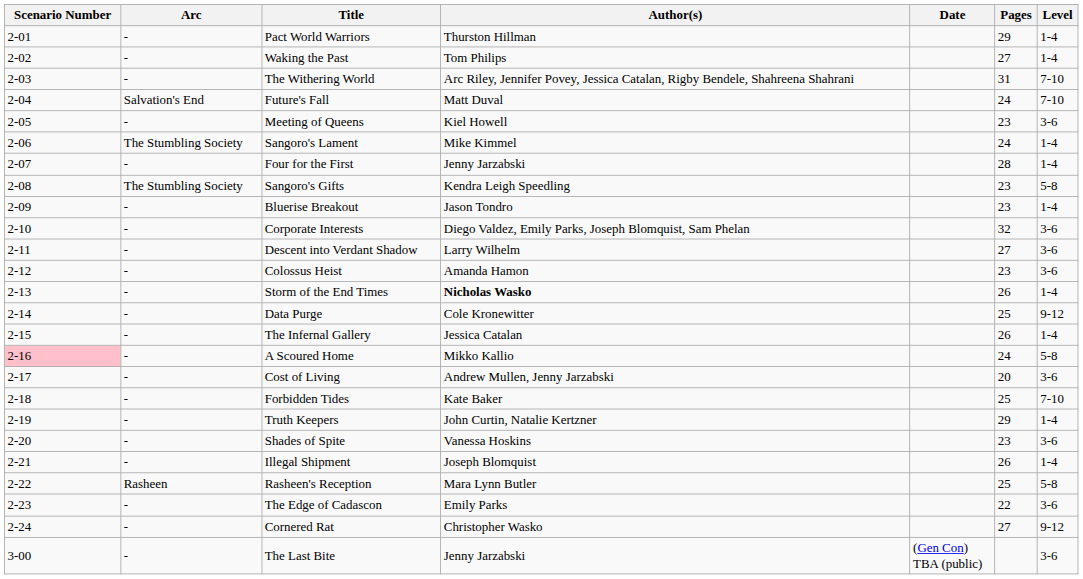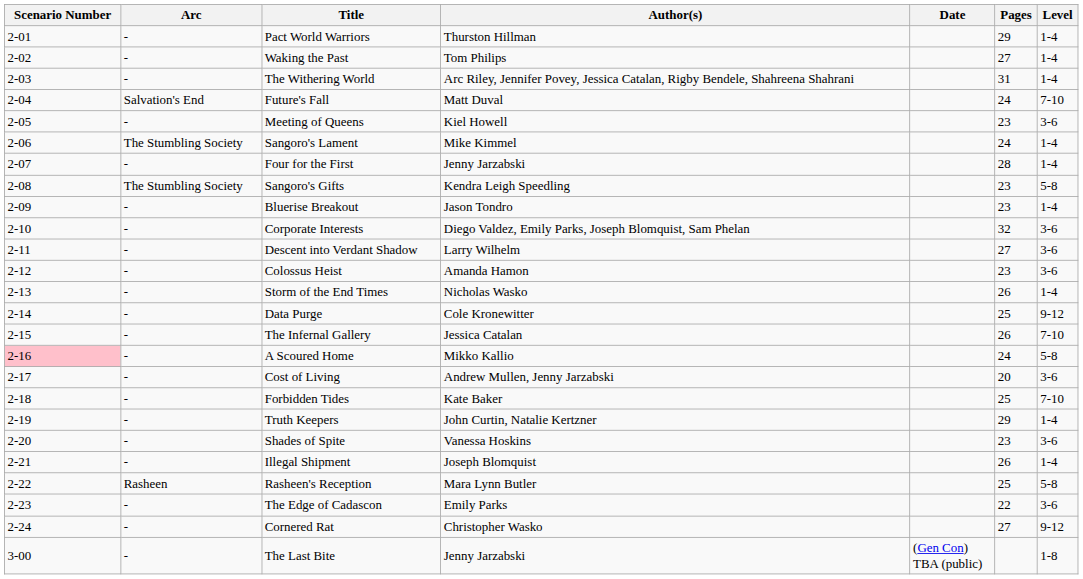 <table class="wikitable sortable" style="width:100%; font-size:95%; border:1">
 <tr>
 <th>Scenario Number</th>
 <th>Arc</th>
 <th>Title</th>
 <th>Author(s)</th>
 <th>Date</th>
 <th>Pages</th>
 <th>Level</th>
 </tr>
 <tr>
 <td>2-01</td>
 <td>-</td>
 <td>Pact World Warriors</td>
 <td>Thurston Hillman</td>
 <td></td>
 <td>29</td>
 <td>1-4</td>
 </tr>
 <tr>
 <td>2-02</td>
 <td>-</td>
 <td>Waking the Past</td>
 <td>Tom Philips</td>
 <td></td>
 <td>27</td>
 <td>1-4</td>
 </tr>
 <tr>
 <td>2-03</td>
 <td>-</td>
 <td>The Withering World</td>
 <td>Arc Riley, Jennifer Povey, Jessica Catalan, Rigby Bendele, Shahreena Shahrani</td>
 <td></td>
 <td>31</td>
-<td>7-10</td>
+<td>1-4</td>
 </tr>
 <tr>
 <td>2-04</td>
 <td>Salvation's End</td>
 <td>Future's Fall</td>
 <td>Matt Duval</td>
 <td></td>
 <td>24</td>
 <td>7-10</td>
 </tr>
 <tr>
 <td>2-05</td>
 <td>-</td>
 <td>Meeting of Queens</td>
 <td>Kiel Howell</td>
 <td></td>
 <td>23</td>
 <td>3-6</td>
 </tr>
 <tr>
 <td>2-06</td>
 <td>The Stumbling Society</td>
 <td>Sangoro's Lament</td>
 <td>Mike Kimmel</td>
 <td></td>
 <td>24</td>
 <td>1-4</td>
 </tr>
 <tr>
 <td>2-07</td>
 <td>-</td>
 <td>Four for the First</td>
 <td>Jenny Jarzabski</td>
 <td></td>
 <td>28</td>
 <td>1-4</td>
 </tr>
 <tr>
 <td>2-08</td>
 <td>The Stumbling Society</td>
 <td>Sangoro's Gifts</td>
 <td>Kendra Leigh Speedling</td>
 <td></td>
 <td>23</td>
 <td>5-8</td>
 </tr>
 <tr>
 <td>2-09</td>
 <td>-</td>
 <td>Bluerise Breakout</td>
 <td>Jason Tondro</td>
 <td></td>
 <td>23</td>
 <td>1-4</td>
 </tr>
 <tr>
 <td>2-10</td>
 <td>-</td>
 <td>Corporate Interests</td>
 <td>Diego Valdez, Emily Parks, Joseph Blomquist, Sam Phelan</td>
 <td></td>
 <td>32</td>
 <td>3-6</td>
 </tr>
 <tr>
 <td>2-11</td>
 <td>-</td>
 <td>Descent into Verdant Shadow</td>
 <td>Larry Wilhelm</td>
 <td></td>
 <td>27</td>
 <td>3-6</td>
 </tr>
 <tr>
 <td>2-12</td>
 <td>-</td>
 <td>Colossus Heist</td>
 <td>Amanda Hamon</td>
 <td></td>
 <td>23</td>
 <td>3-6</td>
 </tr>
 <tr>
 <td>2-13</td>
 <td>-</td>
 <td>Storm of the End Times</td>
-<td><strong>Nicholas Wasko</strong></td>
+<td>Nicholas Wasko</td>
 <td></td>
 <td>26</td>
 <td>1-4</td>
 </tr>
 <tr>
 <td>2-14</td>
 <td>-</td>
 <td>Data Purge</td>
 <td>Cole Kronewitter</td>
 <td></td>
 <td>25</td>
 <td>9-12</td>
 </tr>
 <tr>
 <td>2-15</td>
 <td>-</td>
 <td>The Infernal Gallery</td>
 <td>Jessica Catalan</td>
 <td></td>
 <td>26</td>
-<td>1-4</td>
+<td>7-10</td>
 </tr>
 <tr>
 <td style="background: pink;">2-16</td>
 <td>-</td>
 <td>A Scoured Home</td>
 <td>Mikko Kallio</td>
 <td></td>
 <td>24</td>
 <td>5-8</td>
 </tr>
 <tr>
 <td>2-17</td>
 <td>-</td>
 <td>Cost of Living</td>
 <td>Andrew Mullen, Jenny Jarzabski</td>
 <td></td>
 <td>20</td>
 <td>3-6</td>
 </tr>
 <tr>
 <td>2-18</td>
 <td>-</td>
 <td>Forbidden Tides</td>
 <td>Kate Baker</td>
 <td></td>
 <td>25</td>
 <td>7-10</td>
 </tr>
 <tr>
 <td>2-19</td>
 <td>-</td>
 <td>Truth Keepers</td>
 <td>John Curtin, Natalie Kertzner</td>
 <td></td>
 <td>29</td>
 <td>1-4</td>
 </tr>
 <tr>
 <td>2-20</td>
 <td>-</td>
 <td>Shades of Spite</td>
 <td>Vanessa Hoskins</td>
 <td></td>
 <td>23</td>
 <td>3-6</td>
 </tr>
 <tr>
 <td>2-21</td>
 <td>-</td>
 <td>Illegal Shipment</td>
 <td>Joseph Blomquist</td>
 <td></td>
 <td>26</td>
 <td>1-4</td>
 </tr>
 <tr>
 <td>2-22</td>
 <td>Rasheen</td>
 <td>Rasheen's Reception</td>
 <td>Mara Lynn Butler</td>
 <td></td>
 <td>25</td>
 <td>5-8</td>
 </tr>
 <tr>
 <td>2-23</td>
 <td>-</td>
 <td>The Edge of Cadascon</td>
 <td>Emily Parks</td>
 <td></td>
 <td>22</td>
 <td>3-6</td>
 </tr>
 <tr>
 <td>2-24</td>
 <td>-</td>
 <td>Cornered Rat</td>
 <td>Christopher Wasko</td>
 <td></td>
 <td>27</td>
 <td>9-12</td>
 </tr>
 <tr>
 <td>3-00</td>
 <td>-</td>
 <td>The Last Bite</td>
 <td>Jenny Jarzabski</td>
 <td> (<a href='#'>Gen Con</a>)<br>TBA (public)</td>
 <td></td>
-<td>3-6</td>
+<td>1-8</td>
 </tr>
 </table>
